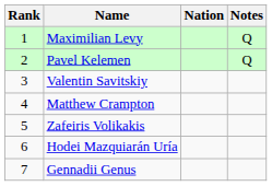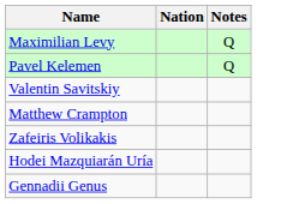 <table class="wikitable sortable" style="text-align:center">
 <tr>
-<th>Rank</th>
 <th>Name</th>
 <th>Nation</th>
 <th>Notes</th>
 </tr>
 <tr bgcolor=ccffcc>
-<td>1</td>
 <td align=left><a href='#'>Maximilian Levy</a></td>
 <td align=left></td>
 <td>Q</td>
 </tr>
 <tr bgcolor=ccffcc>
-<td>2</td>
 <td align=left><a href='#'>Pavel Kelemen</a></td>
 <td align=left></td>
 <td>Q</td>
 </tr>
 <tr>
-<td>3</td>
 <td align=left><a href='#'>Valentin Savitskiy</a></td>
 <td align=left></td>
 <td></td>
 </tr>
 <tr>
-<td>4</td>
 <td align=left><a href='#'>Matthew Crampton</a></td>
 <td align=left></td>
 <td></td>
 </tr>
 <tr>
-<td>5</td>
 <td align=left><a href='#'>Zafeiris Volikakis</a></td>
 <td align=left></td>
 <td></td>
 </tr>
 <tr>
-<td>6</td>
 <td align=left><a href='#'>Hodei Mazquiarán Uría</a></td>
 <td align=left></td>
 <td></td>
 </tr>
 <tr>
-<td>7</td>
 <td align=left><a href='#'>Gennadii Genus</a></td>
 <td align=left></td>
 <td></td>
 </tr>
 </table>
